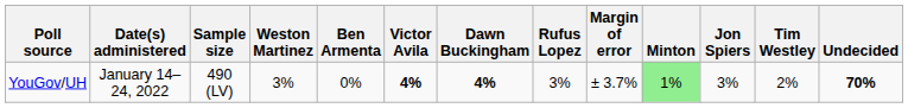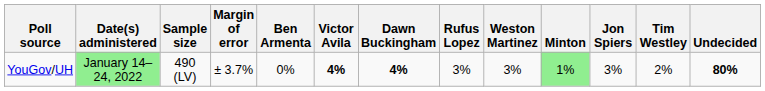 <table class="wikitable" style="font-size:90%;text-align:center;">
 <tr valign=bottom>
 <th>Poll source</th>
 <th>Date(s)<br>administered</th>
 <th>Sample<br>size</th>
-<th style="width:60px;">Weston<br>Martinez</th>
+<th>Margin<br>of error</th>
 <th style="width:60px;">Ben<br>Armenta</th>
 <th style="width:60px;">Victor<br>Avila</th>
 <th style="width:60px;">Dawn<br>Buckingham</th>
 <th style="width:60px;">Rufus<br>Lopez</th>
-<th>Margin<br>of error</th>
+<th style="width:60px;">Weston<br>Martinez</th>
 <th style="width:60px;"><br>Minton</th>
 <th style="width:60px;">Jon<br>Spiers</th>
 <th style="width:60px;">Tim<br>Westley</th>
 <th>Undecided</th>
 </tr>
 <tr>
 <td style="text-align:left;"><a href='#'>YouGov</a>/<a href='#'>UH</a></td>
-<td>January 14–24, 2022</td>
+<td style="background: lightgreen;">January 14–24, 2022</td>
 <td>490 (LV)</td>
-<td>3%</td>
+<td>± 3.7%</td>
 <td>0%</td>
 <td><strong>4%</strong></td>
 <td><strong>4%</strong></td>
 <td>3%</td>
-<td>± 3.7%</td>
+<td>3%</td>
 <td style="background: lightgreen;">1%</td>
 <td>3%</td>
 <td>2%</td>
-<td><strong>70%</strong></td>
+<td><strong>80%</strong></td>
 </tr>
 </table>
